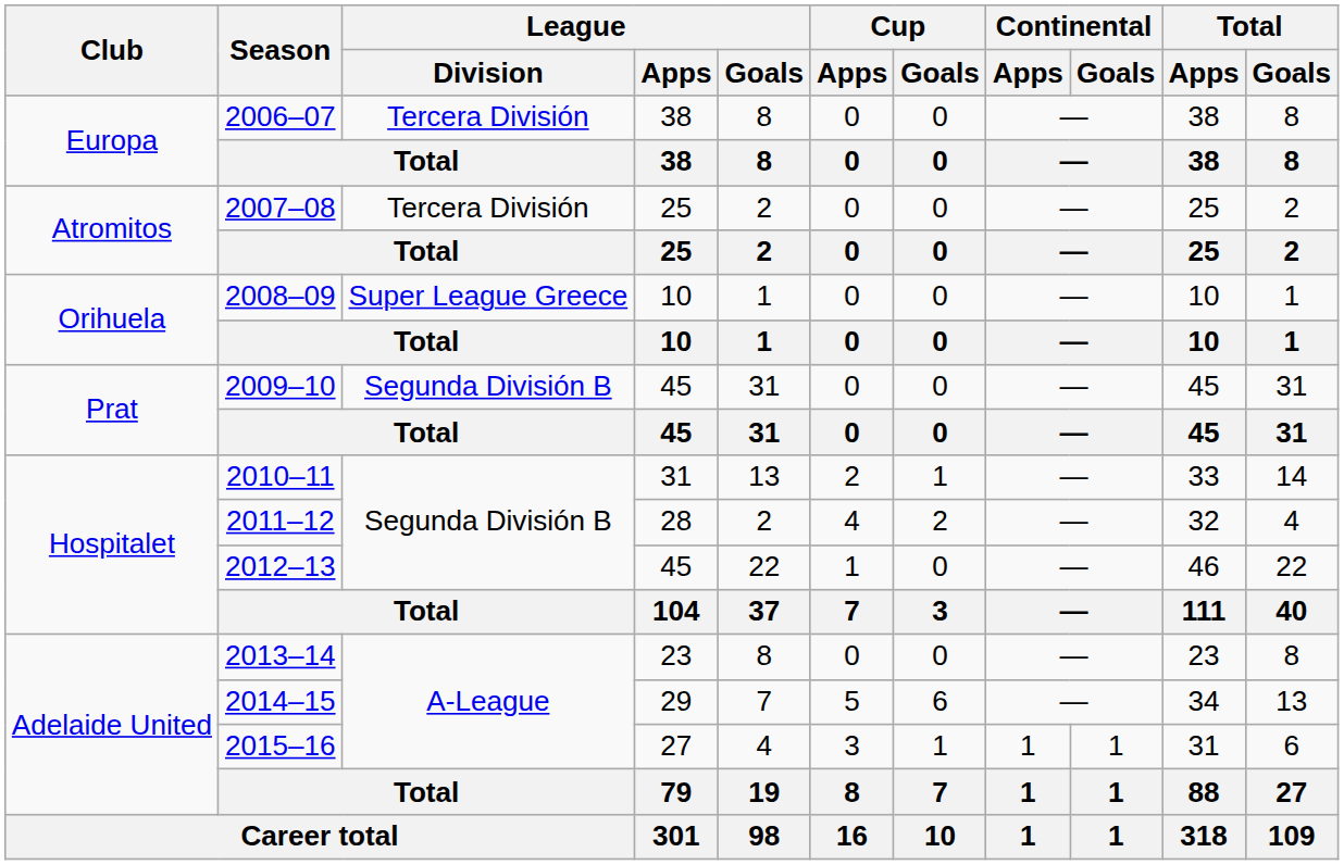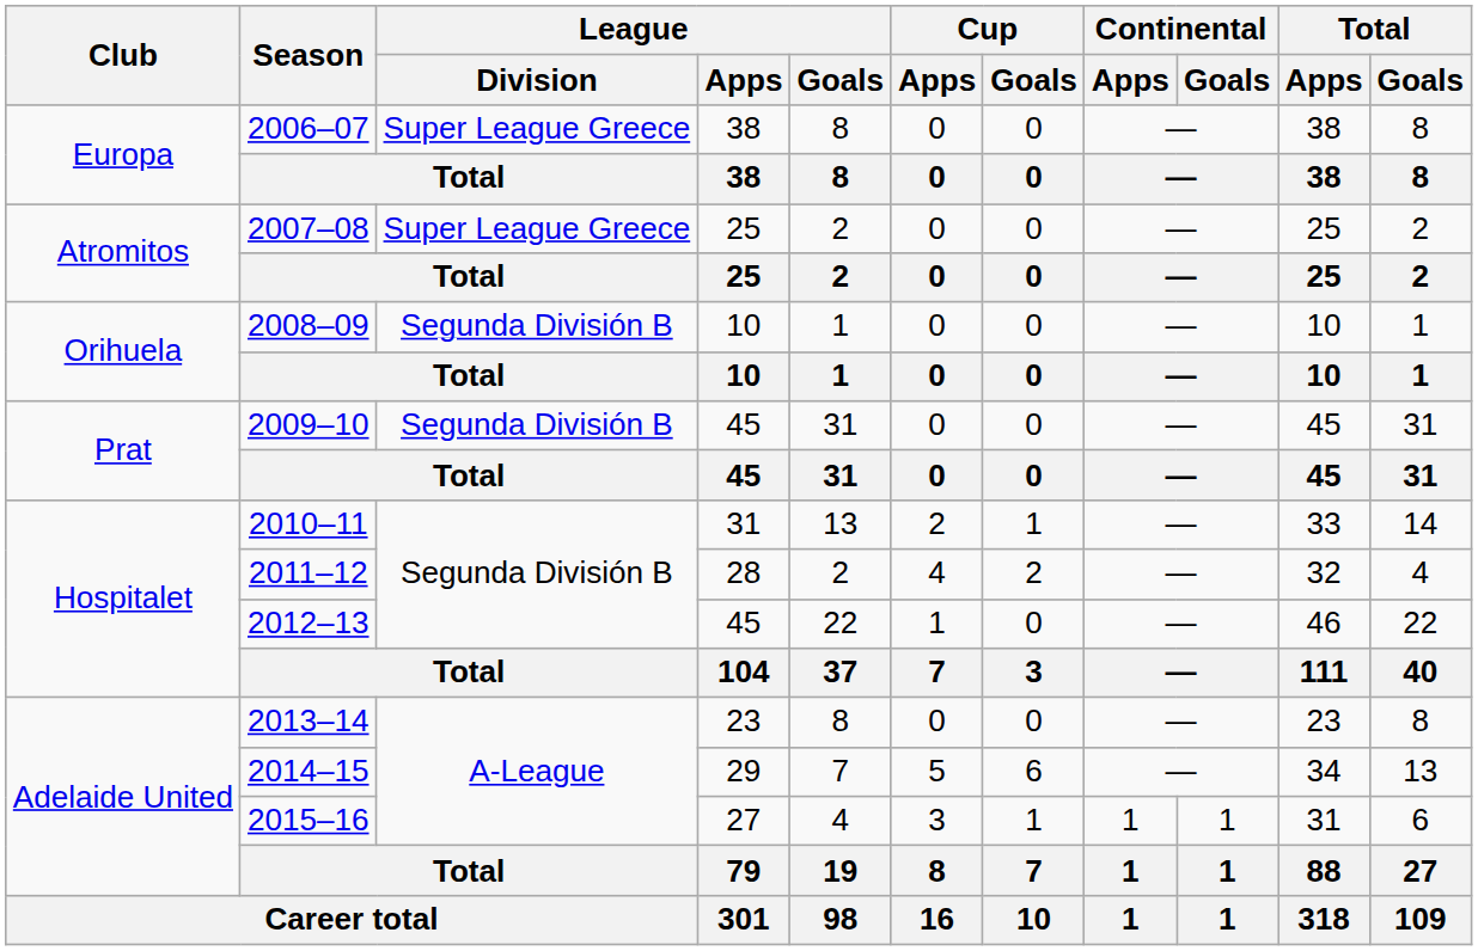 <table class="wikitable" style="text-align: center;">
 <tr>
 <th rowspan="2">Club</th>
 <th rowspan="2">Season</th>
 <th colspan="3">League</th>
 <th colspan="2">Cup</th>
 <th colspan="2">Continental</th>
 <th colspan="2">Total</th>
 </tr>
 <tr>
 <th>Division</th>
 <th>Apps</th>
 <th>Goals</th>
 <th>Apps</th>
 <th>Goals</th>
 <th>Apps</th>
 <th>Goals</th>
 <th>Apps</th>
 <th>Goals</th>
 </tr>
 <tr>
 <td rowspan="2"><a href='#'>Europa</a></td>
 <td><a href='#'>2006–07</a></td>
-<td rowspan="1"><a href='#'>Tercera División</a></td>
+<td rowspan="1"><a href='#'>Super League Greece</a></td>
 <td>38</td>
 <td>8</td>
 <td>0</td>
 <td>0</td>
 <td colspan="2">—</td>
 <td>38</td>
 <td>8</td>
 </tr>
 <tr>
 <th colspan="2">Total</th>
 <th>38</th>
 <th>8</th>
 <th>0</th>
 <th>0</th>
 <th colspan="2">—</th>
 <th>38</th>
 <th>8</th>
 </tr>
 <tr>
 <td rowspan="2"><a href='#'>Atromitos</a></td>
 <td><a href='#'>2007–08</a></td>
-<td rowspan="1">Tercera División</td>
+<td rowspan="1"><a href='#'>Super League Greece</a></td>
 <td>25</td>
 <td>2</td>
 <td>0</td>
 <td>0</td>
 <td colspan="2">—</td>
 <td>25</td>
 <td>2</td>
 </tr>
 <tr>
 <th colspan="2">Total</th>
 <th>25</th>
 <th>2</th>
 <th>0</th>
 <th>0</th>
 <th colspan="2">—</th>
 <th>25</th>
 <th>2</th>
 </tr>
 <tr>
 <td rowspan="2"><a href='#'>Orihuela</a></td>
 <td><a href='#'>2008–09</a></td>
-<td rowspan="1"><a href='#'>Super League Greece</a></td>
+<td rowspan="1"><a href='#'>Segunda División B</a></td>
 <td>10</td>
 <td>1</td>
 <td>0</td>
 <td>0</td>
 <td colspan="2">—</td>
 <td>10</td>
 <td>1</td>
 </tr>
 <tr>
 <th colspan="2">Total</th>
 <th>10</th>
 <th>1</th>
 <th>0</th>
 <th>0</th>
 <th colspan="2">—</th>
 <th>10</th>
 <th>1</th>
 </tr>
 <tr>
 <td rowspan="2"><a href='#'>Prat</a></td>
 <td><a href='#'>2009–10</a></td>
 <td rowspan="1"><a href='#'>Segunda División B</a></td>
 <td>45</td>
 <td>31</td>
 <td>0</td>
 <td>0</td>
 <td colspan="2">—</td>
 <td>45</td>
 <td>31</td>
 </tr>
 <tr>
 <th colspan="2">Total</th>
 <th>45</th>
 <th>31</th>
 <th>0</th>
 <th>0</th>
 <th colspan="2">—</th>
 <th>45</th>
 <th>31</th>
 </tr>
 <tr>
 <td rowspan="4"><a href='#'>Hospitalet</a></td>
 <td><a href='#'>2010–11</a></td>
 <td rowspan="3">Segunda División B</td>
 <td>31</td>
 <td>13</td>
 <td>2</td>
 <td>1</td>
 <td colspan="2">—</td>
 <td>33</td>
 <td>14</td>
 </tr>
 <tr>
 <td><a href='#'>2011–12</a></td>
 <td>28</td>
 <td>2</td>
 <td>4</td>
 <td>2</td>
 <td colspan="2">—</td>
 <td>32</td>
 <td>4</td>
 </tr>
 <tr>
 <td><a href='#'>2012–13</a></td>
 <td>45</td>
 <td>22</td>
 <td>1</td>
 <td>0</td>
 <td colspan="2">—</td>
 <td>46</td>
 <td>22</td>
 </tr>
 <tr>
 <th colspan="2">Total</th>
 <th>104</th>
 <th>37</th>
 <th>7</th>
 <th>3</th>
 <th colspan="2">—</th>
 <th>111</th>
 <th>40</th>
 </tr>
 <tr>
 <td rowspan="4"><a href='#'>Adelaide United</a></td>
 <td><a href='#'>2013–14</a></td>
 <td rowspan="3"><a href='#'>A-League</a></td>
 <td>23</td>
 <td>8</td>
 <td>0</td>
 <td>0</td>
 <td colspan="2">—</td>
 <td>23</td>
 <td>8</td>
 </tr>
 <tr>
 <td><a href='#'>2014–15</a></td>
 <td>29</td>
 <td>7</td>
 <td>5</td>
 <td>6</td>
 <td colspan="2">—</td>
 <td>34</td>
 <td>13</td>
 </tr>
 <tr>
 <td><a href='#'>2015–16</a></td>
 <td>27</td>
 <td>4</td>
 <td>3</td>
 <td>1</td>
 <td>1</td>
 <td>1</td>
 <td>31</td>
 <td>6</td>
 </tr>
 <tr>
 <th colspan="2">Total</th>
 <th>79</th>
 <th>19</th>
 <th>8</th>
 <th>7</th>
 <th>1</th>
 <th>1</th>
 <th>88</th>
 <th>27</th>
 </tr>
 <tr>
 <th colspan="3">Career total</th>
 <th>301</th>
 <th>98</th>
 <th>16</th>
 <th>10</th>
 <th>1</th>
 <th>1</th>
 <th>318</th>
 <th>109</th>
 </tr>
 </table>
